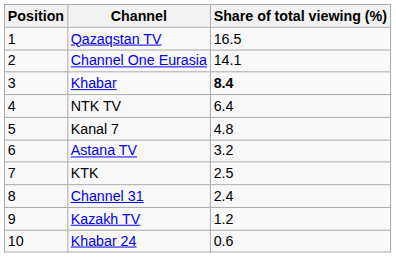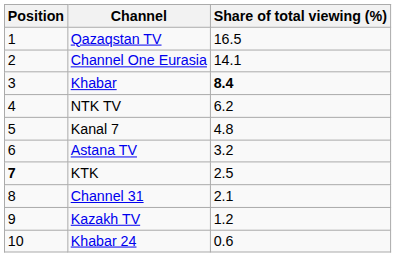 <table class="wikitable" style="font-size: 90%">
 <tr>
 <th>Position</th>
 <th>Channel</th>
 <th>Share of total viewing (%)</th>
 </tr>
 <tr>
 <td>1</td>
 <td><a href='#'>Qazaqstan TV</a></td>
 <td>16.5</td>
 </tr>
 <tr>
 <td>2</td>
 <td><a href='#'>Channel One Eurasia</a></td>
 <td>14.1</td>
 </tr>
 <tr>
 <td>3</td>
 <td><a href='#'>Khabar</a></td>
 <td><strong>8.4</strong></td>
 </tr>
 <tr>
 <td>4</td>
 <td>NTK TV</td>
-<td>6.4</td>
+<td>6.2</td>
 </tr>
 <tr>
 <td>5</td>
 <td>Kanal 7</td>
 <td>4.8</td>
 </tr>
 <tr>
 <td>6</td>
 <td><a href='#'>Astana TV</a></td>
 <td>3.2</td>
 </tr>
 <tr>
-<td>7</td>
+<td><strong>7</strong></td>
 <td>KTK</td>
 <td>2.5</td>
 </tr>
 <tr>
 <td>8</td>
 <td><a href='#'>Channel 31</a></td>
-<td>2.4</td>
+<td>2.1</td>
 </tr>
 <tr>
 <td>9</td>
 <td><a href='#'>Kazakh TV</a></td>
 <td>1.2</td>
 </tr>
 <tr>
 <td>10</td>
 <td><a href='#'>Khabar 24</a></td>
 <td>0.6</td>
 </tr>
 </table>
